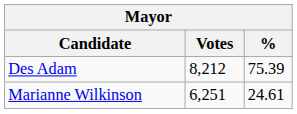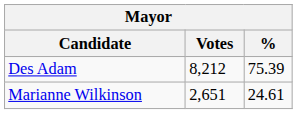 <table class="wikitable">
 <tr>
 <th colspan="3">Mayor</th>
 </tr>
 <tr>
 <th style="width: 170px">Candidate</th>
 <th style="width: 50px">Votes</th>
 <th style="width: 40px">%</th>
 </tr>
 <tr>
 <td><a href='#'>Des Adam</a></td>
 <td>8,212</td>
 <td>75.39</td>
 </tr>
 <tr>
 <td><a href='#'>Marianne Wilkinson</a></td>
-<td>6,251</td>
+<td>2,651</td>
 <td>24.61</td>
 </tr>
 </table>
